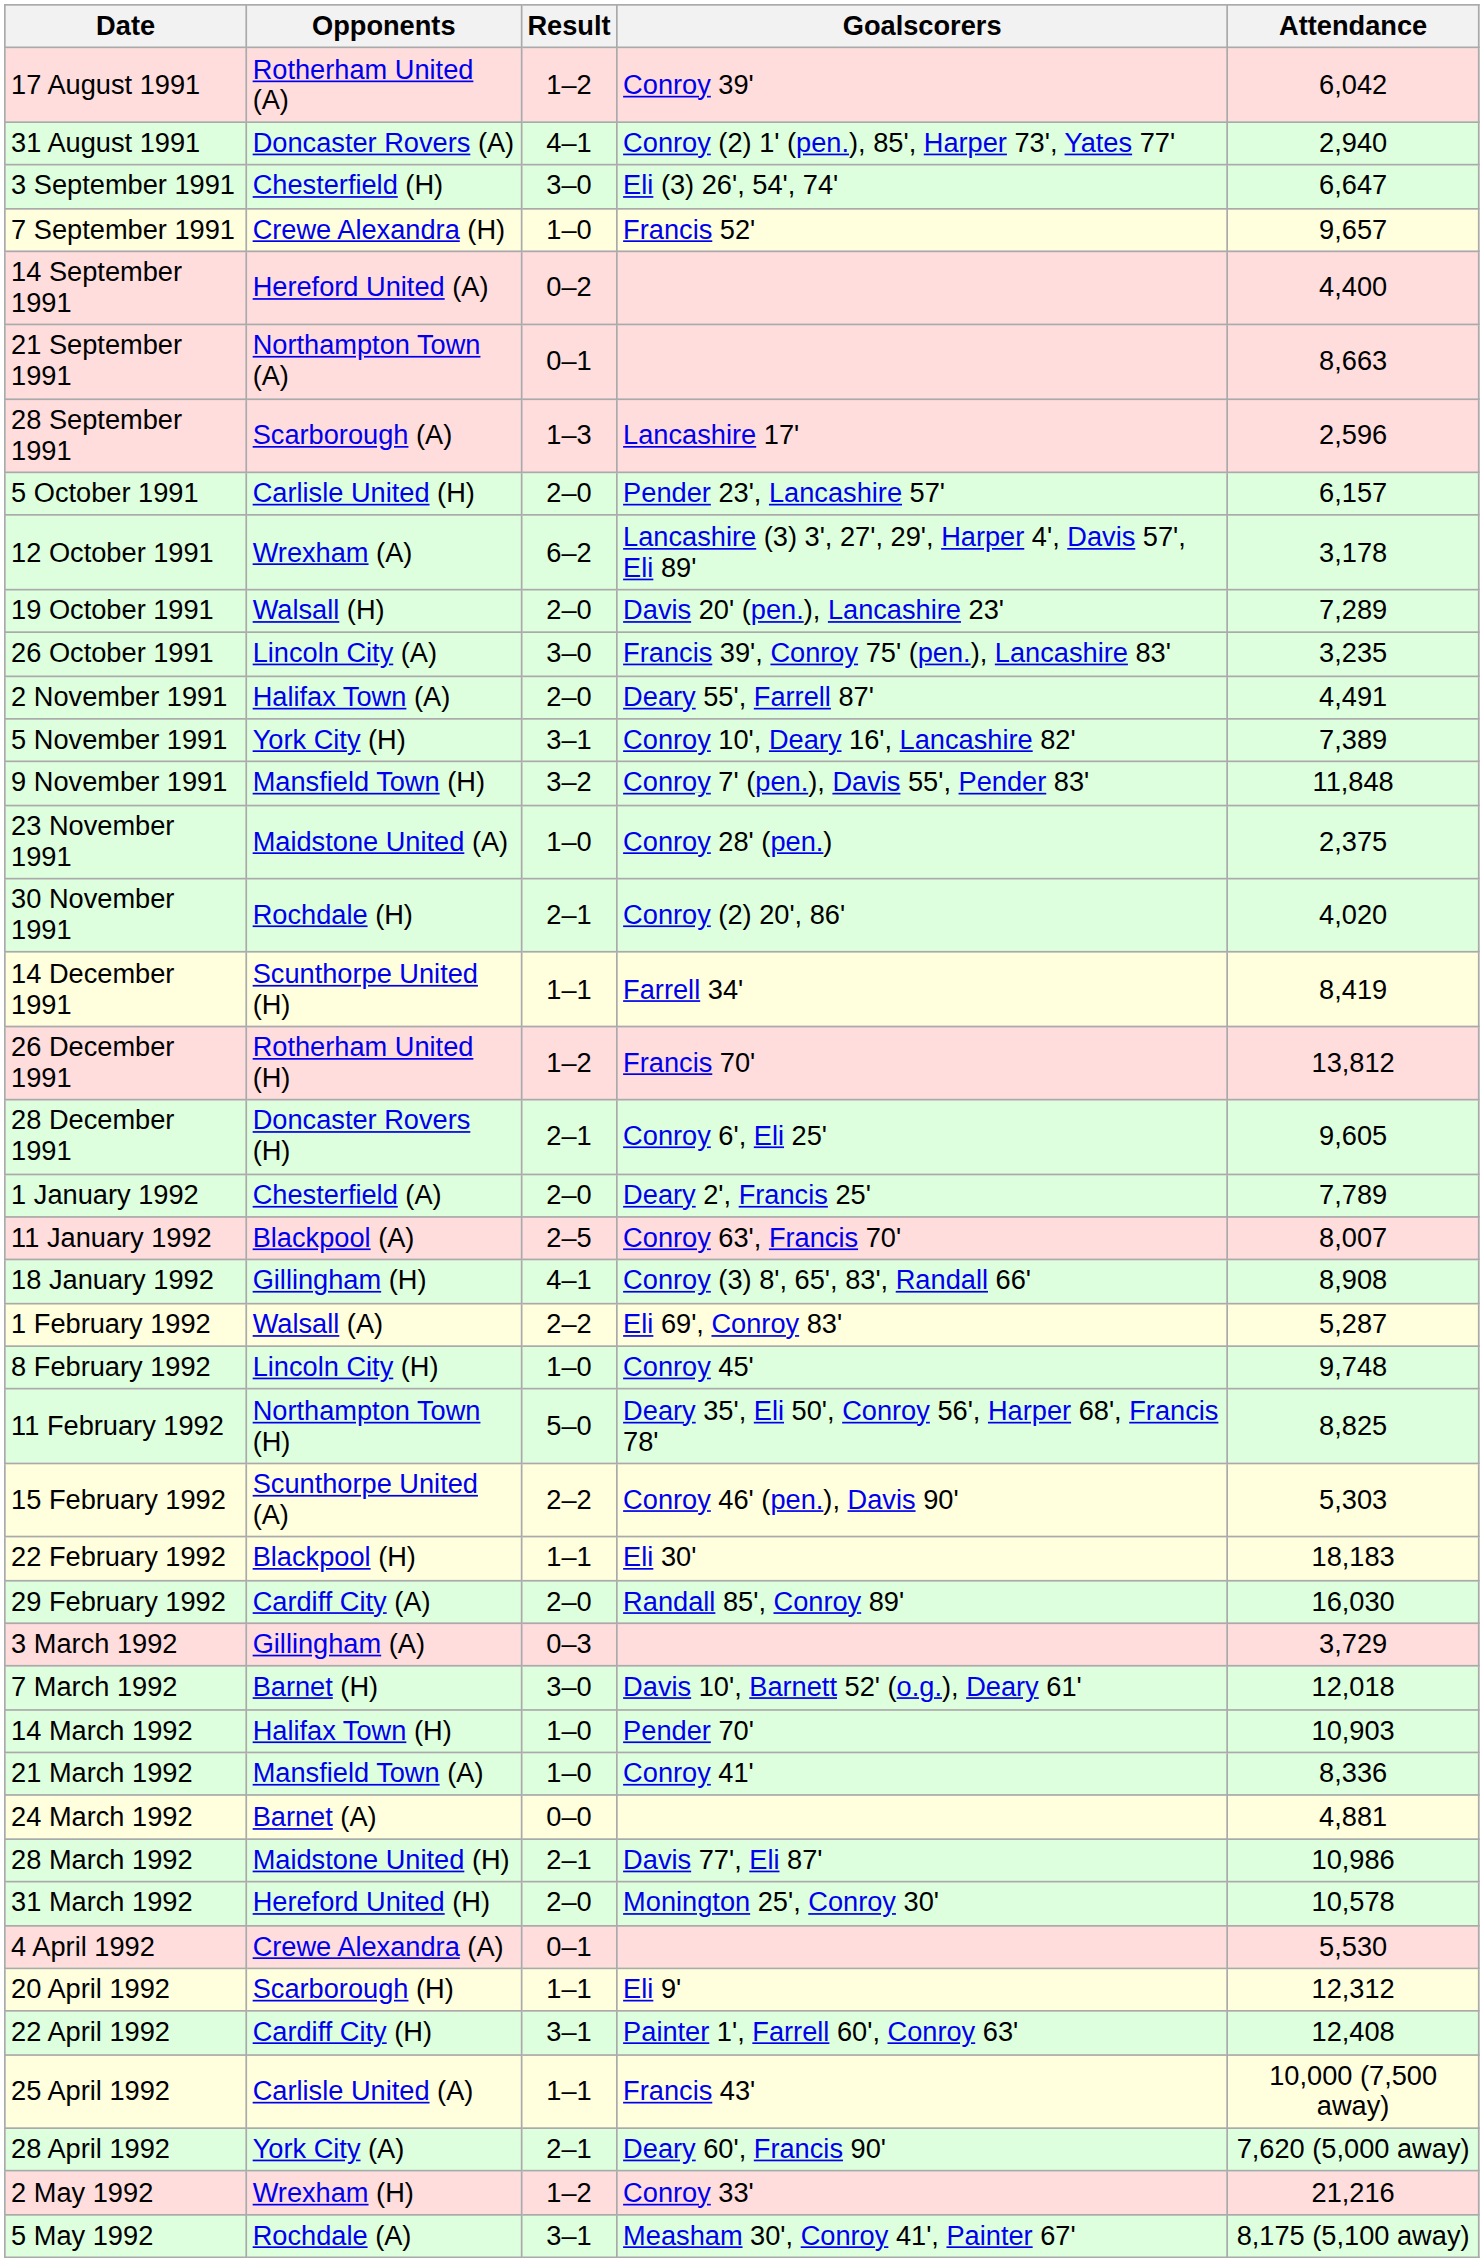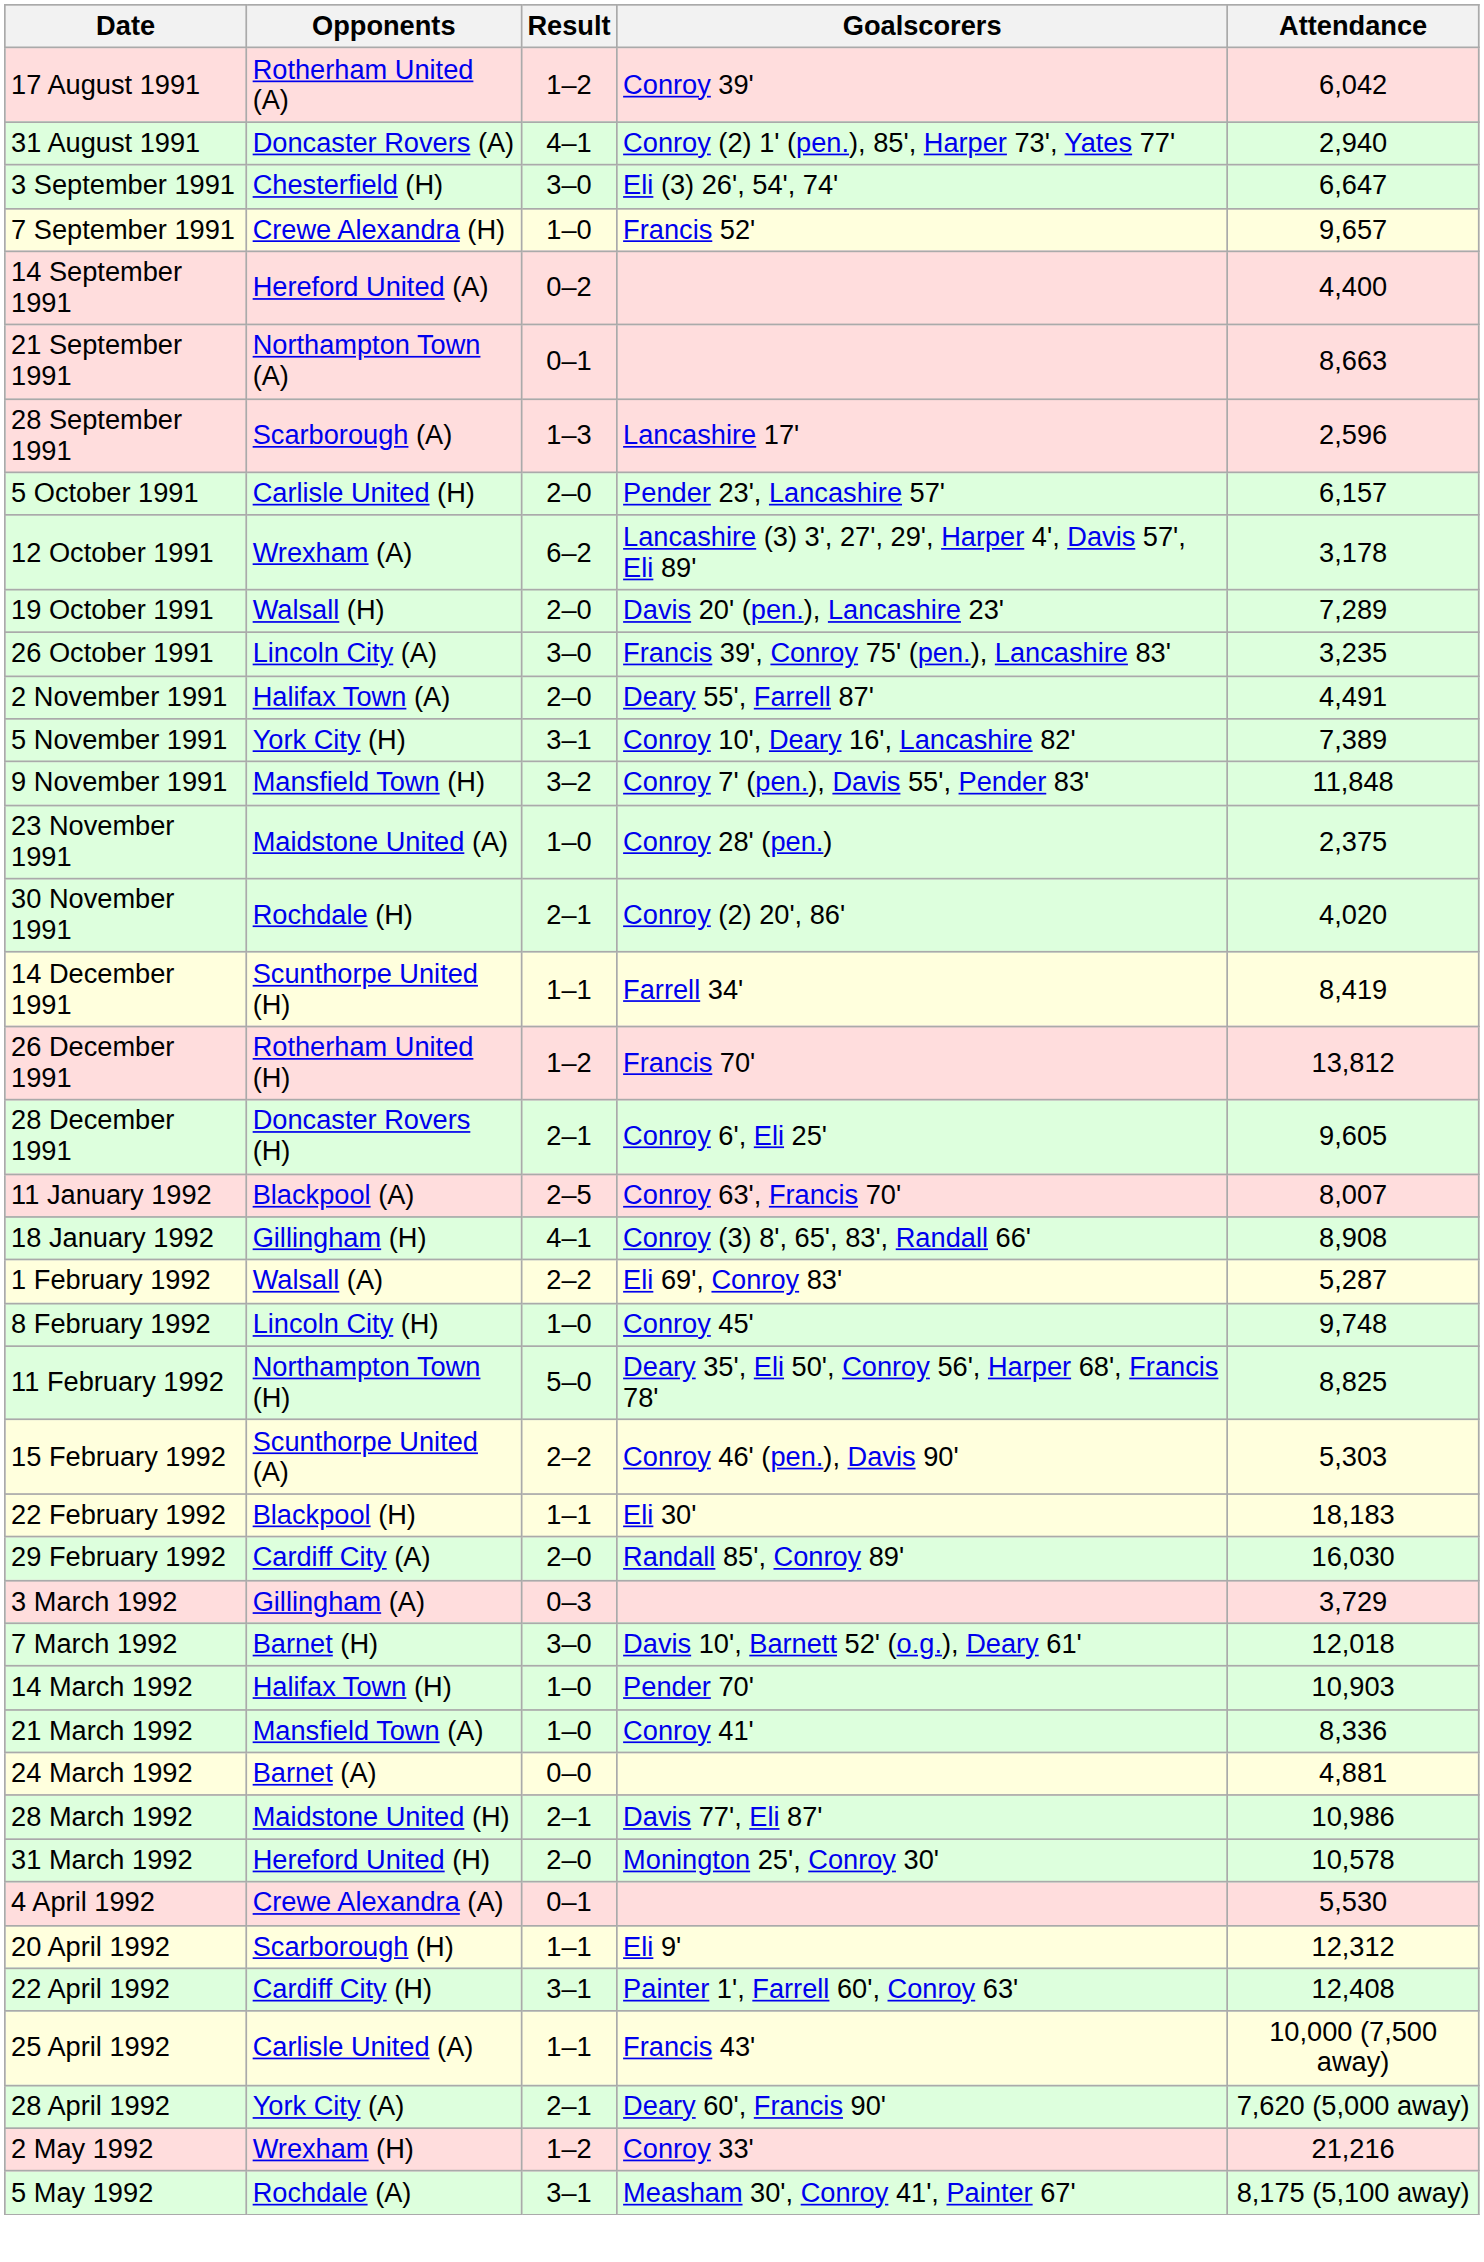 <table class="wikitable">
 <tr>
 <th>Date</th>
 <th>Opponents</th>
 <th>Result</th>
 <th>Goalscorers</th>
 <th>Attendance</th>
 </tr>
 <tr bgcolor="#ffdddd">
 <td>17 August 1991</td>
 <td><a href='#'>Rotherham United</a> (A)</td>
 <td align="center">1–2</td>
 <td><a href='#'>Conroy</a> 39'</td>
 <td align="center">6,042</td>
 </tr>
 <tr bgcolor="#ddffdd">
 <td>31 August 1991</td>
 <td><a href='#'>Doncaster Rovers</a> (A)</td>
 <td align="center">4–1</td>
 <td><a href='#'>Conroy</a> (2) 1' (<a href='#'>pen.</a>), 85', <a href='#'>Harper</a> 73', <a href='#'>Yates</a> 77'</td>
 <td align="center">2,940</td>
 </tr>
 <tr bgcolor="#ddffdd">
 <td>3 September 1991</td>
 <td><a href='#'>Chesterfield</a> (H)</td>
 <td align="center">3–0</td>
 <td><a href='#'>Eli</a> (3) 26', 54', 74'</td>
 <td align="center">6,647</td>
 </tr>
 <tr bgcolor="#ffffdd">
 <td>7 September 1991</td>
 <td><a href='#'>Crewe Alexandra</a> (H)</td>
 <td align="center">1–0</td>
 <td><a href='#'>Francis</a> 52'</td>
 <td align="center">9,657</td>
 </tr>
 <tr bgcolor="#ffdddd">
 <td>14 September 1991</td>
 <td><a href='#'>Hereford United</a> (A)</td>
 <td align="center">0–2</td>
 <td></td>
 <td align="center">4,400</td>
 </tr>
 <tr bgcolor="#ffdddd">
 <td>21 September 1991</td>
 <td><a href='#'>Northampton Town</a> (A)</td>
 <td align="center">0–1</td>
 <td></td>
 <td align="center">8,663</td>
 </tr>
 <tr bgcolor="#ffdddd">
 <td>28 September 1991</td>
 <td><a href='#'>Scarborough</a> (A)</td>
 <td align="center">1–3</td>
 <td><a href='#'>Lancashire</a> 17'</td>
 <td align="center">2,596</td>
 </tr>
 <tr bgcolor="#ddffdd">
 <td>5 October 1991</td>
 <td><a href='#'>Carlisle United</a> (H)</td>
 <td align="center">2–0</td>
 <td><a href='#'>Pender</a> 23', <a href='#'>Lancashire</a> 57'</td>
 <td align="center">6,157</td>
 </tr>
 <tr bgcolor="#ddffdd">
 <td>12 October 1991</td>
 <td><a href='#'>Wrexham</a> (A)</td>
 <td align="center">6–2</td>
 <td><a href='#'>Lancashire</a> (3) 3', 27', 29', <a href='#'>Harper</a> 4', <a href='#'>Davis</a> 57', <a href='#'>Eli</a> 89'</td>
 <td align="center">3,178</td>
 </tr>
 <tr bgcolor="#ddffdd">
 <td>19 October 1991</td>
 <td><a href='#'>Walsall</a> (H)</td>
 <td align="center">2–0</td>
 <td><a href='#'>Davis</a> 20' (<a href='#'>pen.</a>), <a href='#'>Lancashire</a> 23'</td>
 <td align="center">7,289</td>
 </tr>
 <tr bgcolor="#ddffdd">
 <td>26 October 1991</td>
 <td><a href='#'>Lincoln City</a> (A)</td>
 <td align="center">3–0</td>
 <td><a href='#'>Francis</a> 39', <a href='#'>Conroy</a> 75' (<a href='#'>pen.</a>), <a href='#'>Lancashire</a> 83'</td>
 <td align="center">3,235</td>
 </tr>
 <tr bgcolor="#ddffdd">
 <td>2 November 1991</td>
 <td><a href='#'>Halifax Town</a> (A)</td>
 <td align="center">2–0</td>
 <td><a href='#'>Deary</a> 55', <a href='#'>Farrell</a> 87'</td>
 <td align="center">4,491</td>
 </tr>
 <tr bgcolor="#ddffdd">
 <td>5 November 1991</td>
 <td><a href='#'>York City</a> (H)</td>
 <td align="center">3–1</td>
 <td><a href='#'>Conroy</a> 10', <a href='#'>Deary</a> 16', <a href='#'>Lancashire</a> 82'</td>
 <td align="center">7,389</td>
 </tr>
 <tr bgcolor="#ddffdd">
 <td>9 November 1991</td>
 <td><a href='#'>Mansfield Town</a> (H)</td>
 <td align="center">3–2</td>
 <td><a href='#'>Conroy</a> 7' (<a href='#'>pen.</a>), <a href='#'>Davis</a> 55', <a href='#'>Pender</a> 83'</td>
 <td align="center">11,848</td>
 </tr>
 <tr bgcolor="#ddffdd">
 <td>23 November 1991</td>
 <td><a href='#'>Maidstone United</a> (A)</td>
 <td align="center">1–0</td>
 <td><a href='#'>Conroy</a> 28' (<a href='#'>pen.</a>)</td>
 <td align="center">2,375</td>
 </tr>
 <tr bgcolor="#ddffdd">
 <td>30 November 1991</td>
 <td><a href='#'>Rochdale</a> (H)</td>
 <td align="center">2–1</td>
 <td><a href='#'>Conroy</a> (2) 20', 86'</td>
 <td align="center">4,020</td>
 </tr>
 <tr bgcolor="#ffffdd">
 <td>14 December 1991</td>
 <td><a href='#'>Scunthorpe United</a> (H)</td>
 <td align="center">1–1</td>
 <td><a href='#'>Farrell</a> 34'</td>
 <td align="center">8,419</td>
 </tr>
 <tr bgcolor="#ffdddd">
 <td>26 December 1991</td>
 <td><a href='#'>Rotherham United</a> (H)</td>
 <td align="center">1–2</td>
 <td><a href='#'>Francis</a> 70'</td>
 <td align="center">13,812</td>
 </tr>
 <tr bgcolor="#ddffdd">
 <td>28 December 1991</td>
 <td><a href='#'>Doncaster Rovers</a> (H)</td>
 <td align="center">2–1</td>
 <td><a href='#'>Conroy</a> 6', <a href='#'>Eli</a> 25'</td>
 <td align="center">9,605</td>
-</tr>
-<tr bgcolor="#ddffdd">
-<td>1 January 1992</td>
-<td><a href='#'>Chesterfield</a> (A)</td>
-<td align="center">2–0</td>
-<td><a href='#'>Deary</a> 2', <a href='#'>Francis</a> 25'</td>
-<td align="center">7,789</td>
 </tr>
 <tr bgcolor="#ffdddd">
 <td>11 January 1992</td>
 <td><a href='#'>Blackpool</a> (A)</td>
 <td align="center">2–5</td>
 <td><a href='#'>Conroy</a> 63', <a href='#'>Francis</a> 70'</td>
 <td align="center">8,007</td>
 </tr>
 <tr bgcolor="#ddffdd">
 <td>18 January 1992</td>
 <td><a href='#'>Gillingham</a> (H)</td>
 <td align="center">4–1</td>
 <td><a href='#'>Conroy</a> (3) 8', 65', 83', <a href='#'>Randall</a> 66'</td>
 <td align="center">8,908</td>
 </tr>
 <tr bgcolor="#ffffdd">
 <td>1 February 1992</td>
 <td><a href='#'>Walsall</a> (A)</td>
 <td align="center">2–2</td>
 <td><a href='#'>Eli</a> 69', <a href='#'>Conroy</a> 83'</td>
 <td align="center">5,287</td>
 </tr>
 <tr bgcolor="#ddffdd">
 <td>8 February 1992</td>
 <td><a href='#'>Lincoln City</a> (H)</td>
 <td align="center">1–0</td>
 <td><a href='#'>Conroy</a> 45'</td>
 <td align="center">9,748</td>
 </tr>
 <tr bgcolor="#ddffdd">
 <td>11 February 1992</td>
 <td><a href='#'>Northampton Town</a> (H)</td>
 <td align="center">5–0</td>
 <td><a href='#'>Deary</a> 35', <a href='#'>Eli</a> 50', <a href='#'>Conroy</a> 56', <a href='#'>Harper</a> 68', <a href='#'>Francis</a> 78'</td>
 <td align="center">8,825</td>
 </tr>
 <tr bgcolor="#ffffdd">
 <td>15 February 1992</td>
 <td><a href='#'>Scunthorpe United</a> (A)</td>
 <td align="center">2–2</td>
 <td><a href='#'>Conroy</a> 46' (<a href='#'>pen.</a>), <a href='#'>Davis</a> 90'</td>
 <td align="center">5,303</td>
 </tr>
 <tr bgcolor="#ffffdd">
 <td>22 February 1992</td>
 <td><a href='#'>Blackpool</a> (H)</td>
 <td align="center">1–1</td>
 <td><a href='#'>Eli</a> 30'</td>
 <td align="center">18,183</td>
 </tr>
 <tr bgcolor="#ddffdd">
 <td>29 February 1992</td>
 <td><a href='#'>Cardiff City</a> (A)</td>
 <td align="center">2–0</td>
 <td><a href='#'>Randall</a> 85', <a href='#'>Conroy</a> 89'</td>
 <td align="center">16,030</td>
 </tr>
 <tr bgcolor="#ffdddd">
 <td>3 March 1992</td>
 <td><a href='#'>Gillingham</a> (A)</td>
 <td align="center">0–3</td>
 <td></td>
 <td align="center">3,729</td>
 </tr>
 <tr bgcolor="#ddffdd">
 <td>7 March 1992</td>
 <td><a href='#'>Barnet</a> (H)</td>
 <td align="center">3–0</td>
 <td><a href='#'>Davis</a> 10', <a href='#'>Barnett</a> 52' (<a href='#'>o.g.</a>), <a href='#'>Deary</a> 61'</td>
 <td align="center">12,018</td>
 </tr>
 <tr bgcolor="#ddffdd">
 <td>14 March 1992</td>
 <td><a href='#'>Halifax Town</a> (H)</td>
 <td align="center">1–0</td>
 <td><a href='#'>Pender</a> 70'</td>
 <td align="center">10,903</td>
 </tr>
 <tr bgcolor="#ddffdd">
 <td>21 March 1992</td>
 <td><a href='#'>Mansfield Town</a> (A)</td>
 <td align="center">1–0</td>
 <td><a href='#'>Conroy</a> 41'</td>
 <td align="center">8,336</td>
 </tr>
 <tr bgcolor="#ffffdd">
 <td>24 March 1992</td>
 <td><a href='#'>Barnet</a> (A)</td>
 <td align="center">0–0</td>
 <td></td>
 <td align="center">4,881</td>
 </tr>
 <tr bgcolor="#ddffdd">
 <td>28 March 1992</td>
 <td><a href='#'>Maidstone United</a> (H)</td>
 <td align="center">2–1</td>
 <td><a href='#'>Davis</a> 77', <a href='#'>Eli</a> 87'</td>
 <td align="center">10,986</td>
 </tr>
 <tr bgcolor="#ddffdd">
 <td>31 March 1992</td>
 <td><a href='#'>Hereford United</a> (H)</td>
 <td align="center">2–0</td>
 <td><a href='#'>Monington</a> 25', <a href='#'>Conroy</a> 30'</td>
 <td align="center">10,578</td>
 </tr>
 <tr bgcolor="#ffdddd">
 <td>4 April 1992</td>
 <td><a href='#'>Crewe Alexandra</a> (A)</td>
 <td align="center">0–1</td>
 <td></td>
 <td align="center">5,530</td>
 </tr>
 <tr bgcolor="#ffffdd">
 <td>20 April 1992</td>
 <td><a href='#'>Scarborough</a> (H)</td>
 <td align="center">1–1</td>
 <td><a href='#'>Eli</a> 9'</td>
 <td align="center">12,312</td>
 </tr>
 <tr bgcolor="#ddffdd">
 <td>22 April 1992</td>
 <td><a href='#'>Cardiff City</a> (H)</td>
 <td align="center">3–1</td>
 <td><a href='#'>Painter</a> 1', <a href='#'>Farrell</a> 60', <a href='#'>Conroy</a> 63'</td>
 <td align="center">12,408</td>
 </tr>
 <tr bgcolor="#ffffdd">
 <td>25 April 1992</td>
 <td><a href='#'>Carlisle United</a> (A)</td>
 <td align="center">1–1</td>
 <td><a href='#'>Francis</a> 43'</td>
 <td align="center">10,000 (7,500 away)</td>
 </tr>
 <tr bgcolor="#ddffdd">
 <td>28 April 1992</td>
 <td><a href='#'>York City</a> (A)</td>
 <td align="center">2–1</td>
 <td><a href='#'>Deary</a> 60', <a href='#'>Francis</a> 90'</td>
 <td align="center">7,620 (5,000 away)</td>
 </tr>
 <tr bgcolor="#ffdddd">
 <td>2 May 1992</td>
 <td><a href='#'>Wrexham</a> (H)</td>
 <td align="center">1–2</td>
 <td><a href='#'>Conroy</a> 33'</td>
 <td align="center">21,216</td>
 </tr>
 <tr bgcolor="#ddffdd">
 <td>5 May 1992</td>
 <td><a href='#'>Rochdale</a> (A)</td>
 <td align="center">3–1</td>
 <td><a href='#'>Measham</a> 30', <a href='#'>Conroy</a> 41', <a href='#'>Painter</a> 67'</td>
 <td align="center">8,175 (5,100 away)</td>
 </tr>
 </table>
